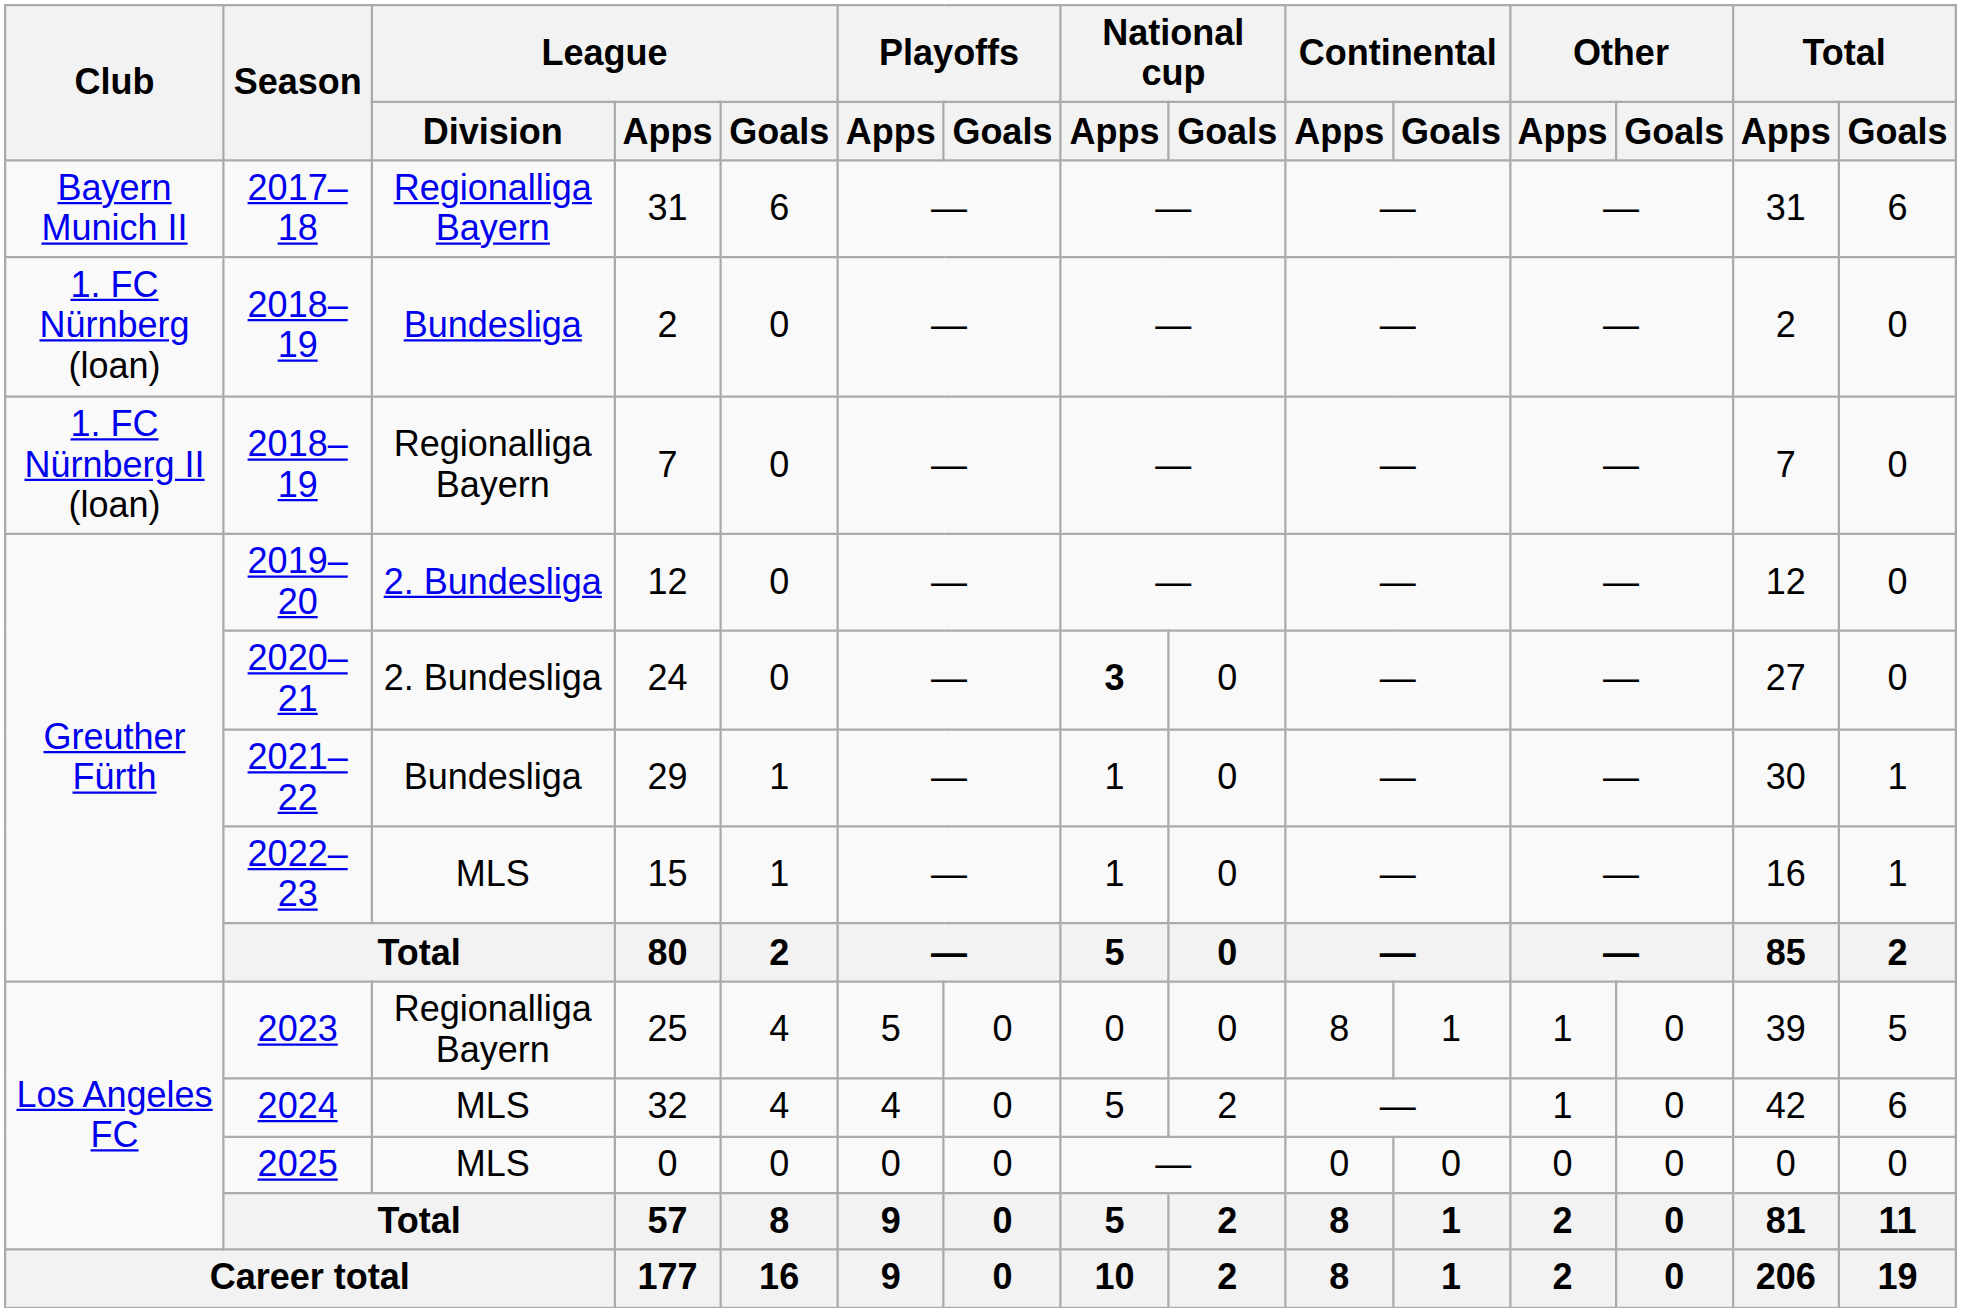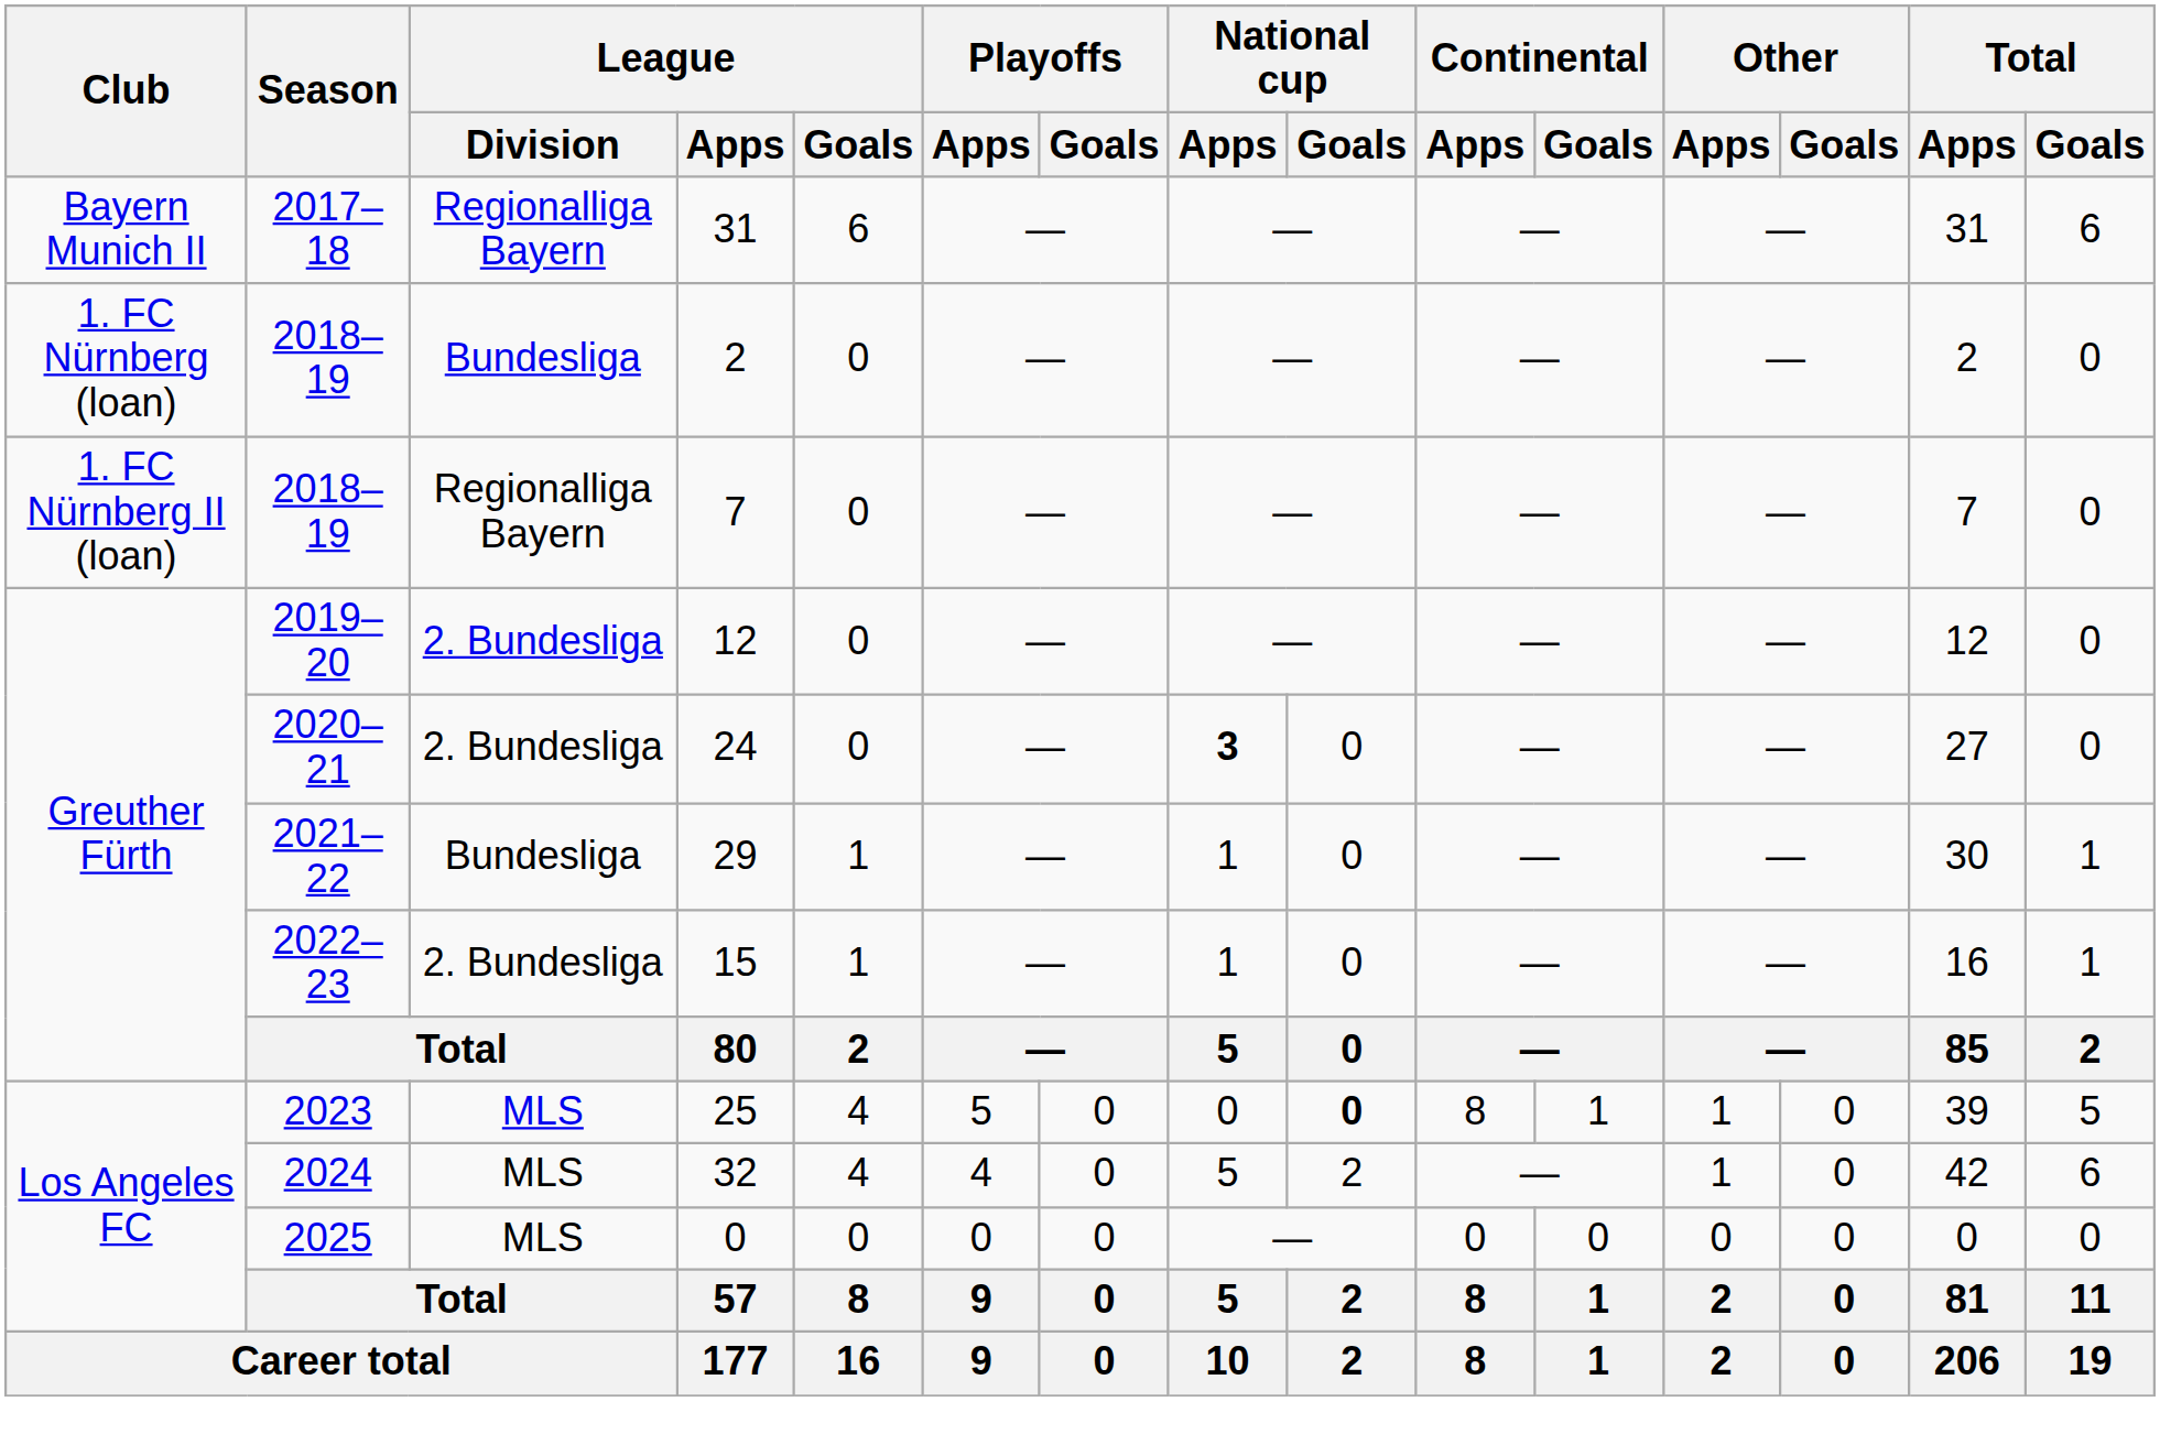 <table class="wikitable" style="text-align:center">
 <tr>
 <th rowspan="2">Club</th>
 <th rowspan="2">Season</th>
 <th colspan="3">League</th>
 <th colspan="2">Playoffs</th>
 <th colspan="2">National cup</th>
 <th colspan="2">Continental</th>
 <th colspan="2">Other</th>
 <th colspan="2">Total</th>
 </tr>
 <tr>
 <th>Division</th>
 <th>Apps</th>
 <th>Goals</th>
 <th>Apps</th>
 <th>Goals</th>
 <th>Apps</th>
 <th>Goals</th>
 <th>Apps</th>
 <th>Goals</th>
 <th>Apps</th>
 <th>Goals</th>
 <th>Apps</th>
 <th>Goals</th>
 </tr>
 <tr>
 <td><a href='#'>Bayern Munich II</a></td>
 <td><a href='#'>2017–18</a></td>
 <td><a href='#'>Regionalliga Bayern</a></td>
 <td>31</td>
 <td>6</td>
 <td colspan="2">—</td>
 <td colspan="2">—</td>
 <td colspan="2">—</td>
 <td colspan="2">—</td>
 <td>31</td>
 <td>6</td>
 </tr>
 <tr>
 <td><a href='#'>1. FC Nürnberg</a> (loan)</td>
 <td><a href='#'>2018–19</a></td>
 <td><a href='#'>Bundesliga</a></td>
 <td>2</td>
 <td>0</td>
 <td colspan="2">—</td>
 <td colspan="2">—</td>
 <td colspan="2">—</td>
 <td colspan="2">—</td>
 <td>2</td>
 <td>0</td>
 </tr>
 <tr>
 <td><a href='#'>1. FC Nürnberg II</a> (loan)</td>
 <td><a href='#'>2018–19</a></td>
 <td>Regionalliga Bayern</td>
 <td>7</td>
 <td>0</td>
 <td colspan="2">—</td>
 <td colspan="2">—</td>
 <td colspan="2">—</td>
 <td colspan="2">—</td>
 <td>7</td>
 <td>0</td>
 </tr>
 <tr>
 <td rowspan="5"><a href='#'>Greuther Fürth</a></td>
 <td><a href='#'>2019–20</a></td>
 <td><a href='#'>2. Bundesliga</a></td>
 <td>12</td>
 <td>0</td>
 <td colspan="2">—</td>
 <td colspan="2">—</td>
 <td colspan="2">—</td>
 <td colspan="2">—</td>
 <td>12</td>
 <td>0</td>
 </tr>
 <tr>
 <td><a href='#'>2020–21</a></td>
 <td>2. Bundesliga</td>
 <td>24</td>
 <td>0</td>
 <td colspan="2">—</td>
 <td><strong>3</strong></td>
 <td>0</td>
 <td colspan="2">—</td>
 <td colspan="2">—</td>
 <td>27</td>
 <td>0</td>
 </tr>
 <tr>
 <td><a href='#'>2021–22</a></td>
 <td>Bundesliga</td>
 <td>29</td>
 <td>1</td>
 <td colspan="2">—</td>
 <td>1</td>
 <td>0</td>
 <td colspan="2">—</td>
 <td colspan="2">—</td>
 <td>30</td>
 <td>1</td>
 </tr>
 <tr>
 <td><a href='#'>2022–23</a></td>
-<td>MLS</td>
+<td>2. Bundesliga</td>
 <td>15</td>
 <td>1</td>
 <td colspan="2">—</td>
 <td>1</td>
 <td>0</td>
 <td colspan="2">—</td>
 <td colspan="2">—</td>
 <td>16</td>
 <td>1</td>
 </tr>
 <tr>
 <th colspan="2">Total</th>
 <th>80</th>
 <th>2</th>
 <th colspan="2">—</th>
 <th>5</th>
 <th>0</th>
 <th colspan="2">—</th>
 <th colspan="2">—</th>
 <th>85</th>
 <th>2</th>
 </tr>
 <tr>
 <td rowspan="4"><a href='#'>Los Angeles FC</a></td>
 <td><a href='#'>2023</a></td>
-<td>Regionalliga Bayern</td>
+<td><a href='#'>MLS</a></td>
 <td>25</td>
 <td>4</td>
 <td>5</td>
 <td>0</td>
 <td>0</td>
-<td>0</td>
+<td><strong>0</strong></td>
 <td>8</td>
 <td>1</td>
 <td>1</td>
 <td>0</td>
 <td>39</td>
 <td>5</td>
 </tr>
 <tr>
 <td><a href='#'>2024</a></td>
 <td>MLS</td>
 <td>32</td>
 <td>4</td>
 <td>4</td>
 <td>0</td>
 <td>5</td>
 <td>2</td>
 <td colspan="2">—</td>
 <td>1</td>
 <td>0</td>
 <td>42</td>
 <td>6</td>
 </tr>
 <tr>
 <td><a href='#'>2025</a></td>
 <td>MLS</td>
 <td>0</td>
 <td>0</td>
 <td>0</td>
 <td>0</td>
 <td colspan="2">—</td>
 <td>0</td>
 <td>0</td>
 <td>0</td>
 <td>0</td>
 <td>0</td>
 <td>0</td>
 </tr>
 <tr>
 <th colspan="2">Total</th>
 <th>57</th>
 <th>8</th>
 <th>9</th>
 <th>0</th>
 <th>5</th>
 <th>2</th>
 <th>8</th>
 <th>1</th>
 <th>2</th>
 <th>0</th>
 <th>81</th>
 <th>11</th>
 </tr>
 <tr>
 <th colspan="3">Career total</th>
 <th>177</th>
 <th>16</th>
 <th>9</th>
 <th>0</th>
 <th>10</th>
 <th>2</th>
 <th>8</th>
 <th>1</th>
 <th>2</th>
 <th>0</th>
 <th>206</th>
 <th>19</th>
 </tr>
 </table>
